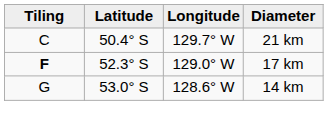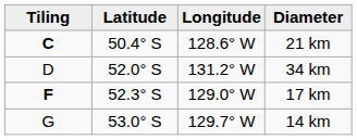 <table class="wikitable">
 <tr>
 <th width="25%" style="background:#eeeeee;">Tiling</th>
 <th width="25%" style="background:#eeeeee;">Latitude</th>
 <th width="25%" style="background:#eeeeee;">Longitude</th>
 <th width="25%" style="background:#eeeeee;">Diameter</th>
 </tr>
 <tr>
-<td align="center">C</td>
+<td align="center"><strong>C</strong></td>
 <td align="center">50.4° S</td>
-<td align="center">129.7° W</td>
+<td align="center">128.6° W</td>
 <td align="center">21 km</td>
+</tr>
+<tr>
+<td align="center">D</td>
+<td align="center">52.0° S</td>
+<td align="center">131.2° W</td>
+<td align="center">34 km</td>
 </tr>
 <tr>
 <td align="center"><strong>F</strong></td>
 <td align="center">52.3° S</td>
 <td align="center">129.0° W</td>
 <td align="center">17 km</td>
 </tr>
 <tr>
 <td align="center">G</td>
 <td align="center">53.0° S</td>
-<td align="center">128.6° W</td>
+<td align="center">129.7° W</td>
 <td align="center">14 km</td>
 </tr>
 </table>
